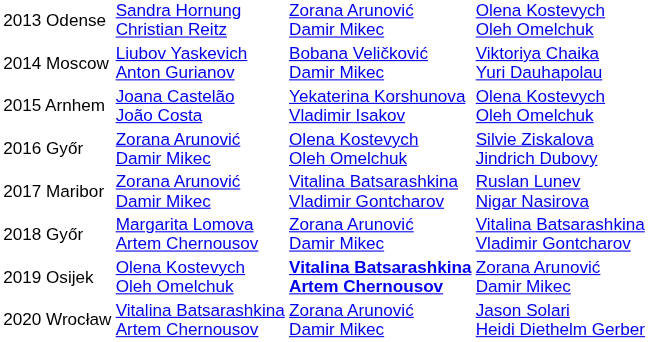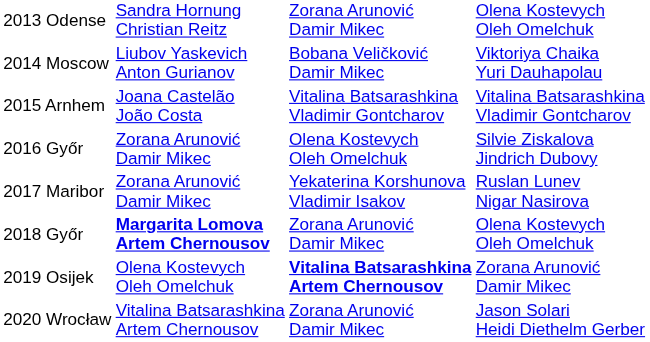 <table>
 <tr>
 <td>2013 Odense</td>
 <td> <a href='#'>Sandra Hornung</a><br><a href='#'>Christian Reitz</a></td>
 <td> <a href='#'>Zorana Arunović</a><br><a href='#'>Damir Mikec</a></td>
 <td> <a href='#'>Olena Kostevych</a><br><a href='#'>Oleh Omelchuk</a></td>
 </tr>
 <tr>
 <td>2014 Moscow</td>
 <td> <a href='#'>Liubov Yaskevich</a><br><a href='#'>Anton Gurianov</a></td>
 <td> <a href='#'>Bobana Veličković</a><br><a href='#'>Damir Mikec</a></td>
 <td> <a href='#'>Viktoriya Chaika</a><br><a href='#'>Yuri Dauhapolau</a></td>
 </tr>
 <tr>
 <td>2015 Arnhem</td>
 <td> <a href='#'>Joana Castelão</a><br><a href='#'>João Costa</a></td>
-<td> <a href='#'>Yekaterina Korshunova</a><br><a href='#'>Vladimir Isakov</a></td>
-<td> <a href='#'>Olena Kostevych</a><br><a href='#'>Oleh Omelchuk</a></td>
+<td> <a href='#'>Vitalina Batsarashkina</a><br><a href='#'>Vladimir Gontcharov</a></td>
+<td> <a href='#'>Vitalina Batsarashkina</a><br><a href='#'>Vladimir Gontcharov</a></td>
 </tr>
 <tr>
 <td>2016 Győr</td>
 <td> <a href='#'>Zorana Arunović</a><br><a href='#'>Damir Mikec</a></td>
 <td> <a href='#'>Olena Kostevych</a><br><a href='#'>Oleh Omelchuk</a></td>
 <td> <a href='#'>Silvie Ziskalova</a><br><a href='#'>Jindrich Dubovy</a></td>
 </tr>
 <tr>
 <td>2017 Maribor</td>
 <td> <a href='#'>Zorana Arunović</a><br><a href='#'>Damir Mikec</a></td>
-<td> <a href='#'>Vitalina Batsarashkina</a><br><a href='#'>Vladimir Gontcharov</a></td>
+<td> <a href='#'>Yekaterina Korshunova</a><br><a href='#'>Vladimir Isakov</a></td>
 <td> <a href='#'>Ruslan Lunev</a><br><a href='#'>Nigar Nasirova</a></td>
 </tr>
 <tr>
 <td>2018 Győr</td>
-<td> <a href='#'>Margarita Lomova</a><br><a href='#'>Artem Chernousov</a></td>
+<td><strong> <a href='#'>Margarita Lomova</a><br><a href='#'>Artem Chernousov</a></strong></td>
 <td> <a href='#'>Zorana Arunović</a><br><a href='#'>Damir Mikec</a></td>
-<td> <a href='#'>Vitalina Batsarashkina</a><br><a href='#'>Vladimir Gontcharov</a></td>
+<td> <a href='#'>Olena Kostevych</a><br><a href='#'>Oleh Omelchuk</a></td>
 </tr>
 <tr>
 <td>2019 Osijek</td>
 <td> <a href='#'>Olena Kostevych</a><br><a href='#'>Oleh Omelchuk</a></td>
 <td><strong> <a href='#'>Vitalina Batsarashkina</a><br><a href='#'>Artem Chernousov</a></strong></td>
 <td> <a href='#'>Zorana Arunović</a><br><a href='#'>Damir Mikec</a></td>
 </tr>
 <tr>
 <td>2020 Wrocław</td>
 <td> <a href='#'>Vitalina Batsarashkina</a><br><a href='#'>Artem Chernousov</a></td>
 <td> <a href='#'>Zorana Arunović</a><br><a href='#'>Damir Mikec</a></td>
 <td> <a href='#'>Jason Solari</a><br><a href='#'>Heidi Diethelm Gerber</a></td>
 </tr>
 </table>
